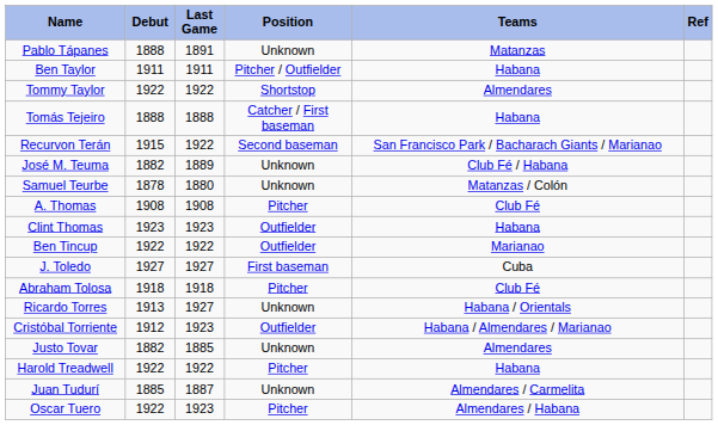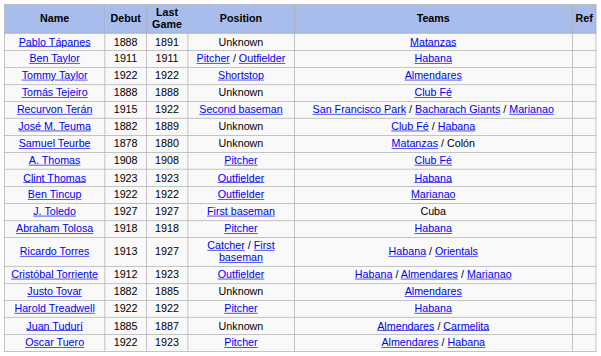 <table class="wikitable" style="width: 100%">
 <tr>
 <th style="background:#a8bdec; width:17%;">Name</th>
 <th style="width:7%; background:#a8bdec;">Debut</th>
 <th style="width:7%; background:#a8bdec;">Last Game</th>
 <th style="width:18%; background:#a8bdec;">Position</th>
 <th style="width:47%; background:#a8bdec;">Teams</th>
 <th style="width:4%; background:#a8bdec;">Ref</th>
 </tr>
 <tr align=center>
 <td><a href='#'>Pablo Tápanes</a></td>
 <td>1888</td>
 <td>1891</td>
 <td>Unknown</td>
 <td><a href='#'>Matanzas</a></td>
 <td></td>
 </tr>
 <tr align=center>
 <td><a href='#'>Ben Taylor</a></td>
 <td>1911</td>
 <td>1911</td>
 <td><a href='#'>Pitcher</a> / <a href='#'>Outfielder</a></td>
 <td><a href='#'>Habana</a></td>
 <td></td>
 </tr>
 <tr align=center>
 <td><a href='#'>Tommy Taylor</a></td>
 <td>1922</td>
 <td>1922</td>
 <td><a href='#'>Shortstop</a></td>
 <td><a href='#'>Almendares</a></td>
 <td></td>
 </tr>
 <tr align=center>
 <td><a href='#'>Tomás Tejeiro</a></td>
 <td>1888</td>
 <td>1888</td>
-<td><a href='#'>Catcher</a> / <a href='#'>First baseman</a></td>
-<td><a href='#'>Habana</a></td>
+<td>Unknown</td>
+<td><a href='#'>Club Fé</a></td>
 <td></td>
 </tr>
 <tr align=center>
 <td><a href='#'>Recurvon Terán</a></td>
 <td>1915</td>
 <td>1922</td>
 <td><a href='#'>Second baseman</a></td>
 <td><a href='#'>San Francisco Park</a> / <a href='#'>Bacharach Giants</a> / <a href='#'>Marianao</a></td>
 <td></td>
 </tr>
 <tr align=center>
 <td><a href='#'>José M. Teuma</a></td>
 <td>1882</td>
 <td>1889</td>
 <td>Unknown</td>
 <td><a href='#'>Club Fé</a> / <a href='#'>Habana</a></td>
 <td></td>
 </tr>
 <tr align=center>
 <td><a href='#'>Samuel Teurbe</a></td>
 <td>1878</td>
 <td>1880</td>
 <td>Unknown</td>
 <td><a href='#'>Matanzas</a> / Colón</td>
 <td></td>
 </tr>
 <tr align=center>
 <td><a href='#'>A. Thomas</a></td>
 <td>1908</td>
 <td>1908</td>
 <td><a href='#'>Pitcher</a></td>
 <td><a href='#'>Club Fé</a></td>
 <td></td>
 </tr>
 <tr align=center>
 <td><a href='#'>Clint Thomas</a></td>
 <td>1923</td>
 <td>1923</td>
 <td><a href='#'>Outfielder</a></td>
 <td><a href='#'>Habana</a></td>
 <td></td>
 </tr>
 <tr align=center>
 <td><a href='#'>Ben Tincup</a></td>
 <td>1922</td>
 <td>1922</td>
 <td><a href='#'>Outfielder</a></td>
 <td><a href='#'>Marianao</a></td>
 <td></td>
 </tr>
 <tr align=center>
 <td><a href='#'>J. Toledo</a></td>
 <td>1927</td>
 <td>1927</td>
 <td><a href='#'>First baseman</a></td>
 <td>Cuba</td>
 <td></td>
 </tr>
 <tr align=center>
 <td><a href='#'>Abraham Tolosa</a></td>
 <td>1918</td>
 <td>1918</td>
 <td><a href='#'>Pitcher</a></td>
-<td><a href='#'>Club Fé</a></td>
+<td><a href='#'>Habana</a></td>
 <td></td>
 </tr>
 <tr align=center>
 <td><a href='#'>Ricardo Torres</a></td>
 <td>1913</td>
 <td>1927</td>
-<td>Unknown</td>
+<td><a href='#'>Catcher</a> / <a href='#'>First baseman</a></td>
 <td><a href='#'>Habana</a> / <a href='#'>Orientals</a></td>
 <td></td>
 </tr>
 <tr align=center>
 <td><a href='#'>Cristóbal Torriente</a></td>
 <td>1912</td>
 <td>1923</td>
 <td><a href='#'>Outfielder</a></td>
 <td><a href='#'>Habana</a> / <a href='#'>Almendares</a> / <a href='#'>Marianao</a></td>
 <td></td>
 </tr>
 <tr align=center>
 <td><a href='#'>Justo Tovar</a></td>
 <td>1882</td>
 <td>1885</td>
 <td>Unknown</td>
 <td><a href='#'>Almendares</a></td>
 <td></td>
 </tr>
 <tr align=center>
 <td><a href='#'>Harold Treadwell</a></td>
 <td>1922</td>
 <td>1922</td>
 <td><a href='#'>Pitcher</a></td>
 <td><a href='#'>Habana</a></td>
 <td></td>
 </tr>
 <tr align=center>
 <td><a href='#'>Juan Tudurí</a></td>
 <td>1885</td>
 <td>1887</td>
 <td>Unknown</td>
 <td><a href='#'>Almendares</a> / <a href='#'>Carmelita</a></td>
 <td></td>
 </tr>
 <tr align=center>
 <td><a href='#'>Oscar Tuero</a></td>
 <td>1922</td>
 <td>1923</td>
 <td><a href='#'>Pitcher</a></td>
 <td><a href='#'>Almendares</a> / <a href='#'>Habana</a></td>
 <td></td>
 </tr>
 </table>
